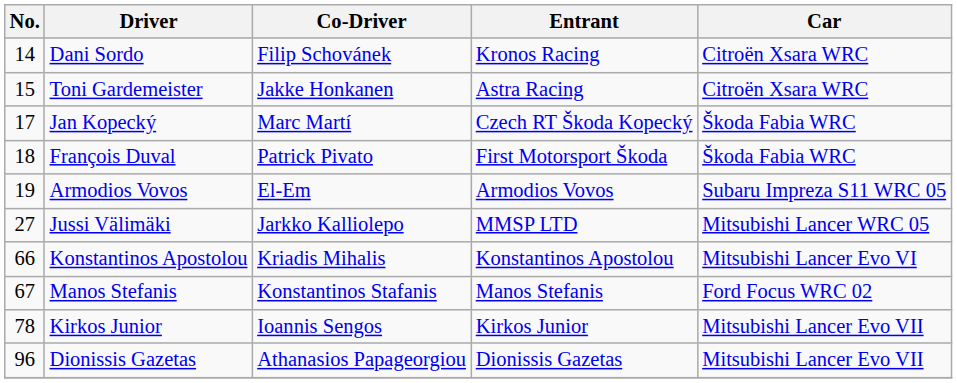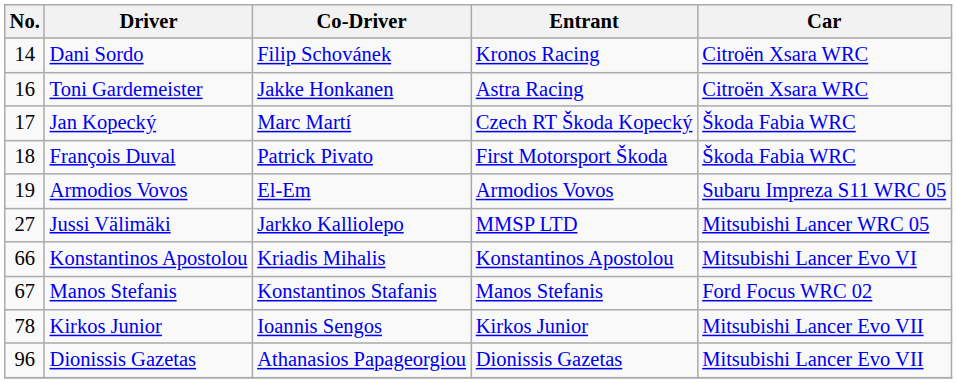 <table class="wikitable" style="font-size: 85%;">
 <tr>
 <th>No.</th>
 <th>Driver</th>
 <th>Co-Driver</th>
 <th>Entrant</th>
 <th>Car</th>
 </tr>
 <tr>
 <td align="center">14</td>
 <td> <a href='#'>Dani Sordo</a></td>
 <td> <a href='#'>Filip Schovánek</a></td>
 <td> <a href='#'>Kronos Racing</a></td>
 <td><a href='#'>Citroën Xsara WRC</a></td>
 </tr>
 <tr>
-<td align="center">15</td>
+<td align="center">16</td>
 <td> <a href='#'>Toni Gardemeister</a></td>
 <td> <a href='#'>Jakke Honkanen</a></td>
 <td> <a href='#'>Astra Racing</a></td>
 <td><a href='#'>Citroën Xsara WRC</a></td>
 </tr>
 <tr>
 <td align="center">17</td>
 <td> <a href='#'>Jan Kopecký</a></td>
 <td> <a href='#'>Marc Martí</a></td>
 <td> <a href='#'>Czech RT Škoda Kopecký</a></td>
 <td><a href='#'>Škoda Fabia WRC</a></td>
 </tr>
 <tr>
 <td align="center">18</td>
 <td> <a href='#'>François Duval</a></td>
 <td> <a href='#'>Patrick Pivato</a></td>
 <td> <a href='#'>First Motorsport Škoda</a></td>
 <td><a href='#'>Škoda Fabia WRC</a></td>
 </tr>
 <tr>
 <td align="center">19</td>
 <td> <a href='#'>Armodios Vovos</a></td>
 <td> <a href='#'>El-Em</a></td>
 <td> <a href='#'>Armodios Vovos</a></td>
 <td><a href='#'>Subaru Impreza S11 WRC 05</a></td>
 </tr>
 <tr>
 <td align="center">27</td>
 <td> <a href='#'>Jussi Välimäki</a></td>
 <td> <a href='#'>Jarkko Kalliolepo</a></td>
 <td> <a href='#'>MMSP LTD</a></td>
 <td><a href='#'>Mitsubishi Lancer WRC 05</a></td>
 </tr>
 <tr>
 <td align="center">66</td>
 <td> <a href='#'>Konstantinos Apostolou</a></td>
 <td> <a href='#'>Kriadis Mihalis</a></td>
 <td> <a href='#'>Konstantinos Apostolou</a></td>
 <td><a href='#'>Mitsubishi Lancer Evo VI</a></td>
 </tr>
 <tr>
 <td align="center">67</td>
 <td> <a href='#'>Manos Stefanis</a></td>
 <td> <a href='#'>Konstantinos Stafanis</a></td>
 <td> <a href='#'>Manos Stefanis</a></td>
 <td><a href='#'>Ford Focus WRC 02</a></td>
 </tr>
 <tr>
 <td align="center">78</td>
 <td> <a href='#'>Kirkos Junior</a></td>
 <td> <a href='#'>Ioannis Sengos</a></td>
 <td> <a href='#'>Kirkos Junior</a></td>
 <td><a href='#'>Mitsubishi Lancer Evo VII</a></td>
 </tr>
 <tr>
 <td align="center">96</td>
 <td> <a href='#'>Dionissis Gazetas</a></td>
 <td> <a href='#'>Athanasios Papageorgiou</a></td>
 <td> <a href='#'>Dionissis Gazetas</a></td>
 <td><a href='#'>Mitsubishi Lancer Evo VII</a></td>
 </tr>
 <tr>
 </tr>
 </table>
